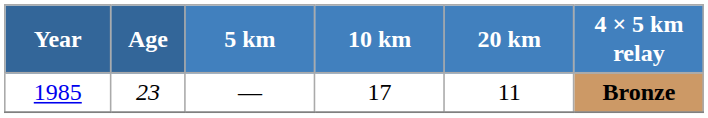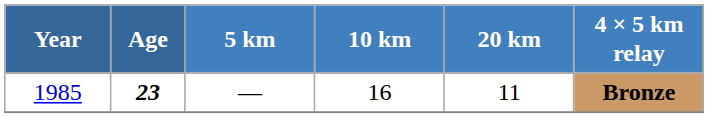 <table class="wikitable" style="font-size:95%; text-align:center; border:grey solid 1px; border-collapse:collapse; background:#ffffff;">
 <tr>
 <th style="background-color:#369; color:white; width:60px;"> Year </th>
 <th style="background-color:#369; color:white; width:40px;"> Age </th>
 <th style="background-color:#4180be; color:white; width:75px;"> 5 km </th>
 <th style="background-color:#4180be; color:white; width:75px;"> 10 km </th>
 <th style="background-color:#4180be; color:white; width:75px;"> 20 km </th>
 <th style="background-color:#4180be; color:white; width:75px;"> 4 × 5 km <br> relay </th>
 </tr>
 <tr>
 <td><a href='#'>1985</a></td>
-<td><em>23</em></td>
+<td><strong><em>23</em></strong></td>
 <td>—</td>
-<td>17</td>
+<td>16</td>
 <td>11</td>
 <td bgcolor="cc9966"><strong>Bronze</strong></td>
 </tr>
 <tr>
 </tr>
 </table>
